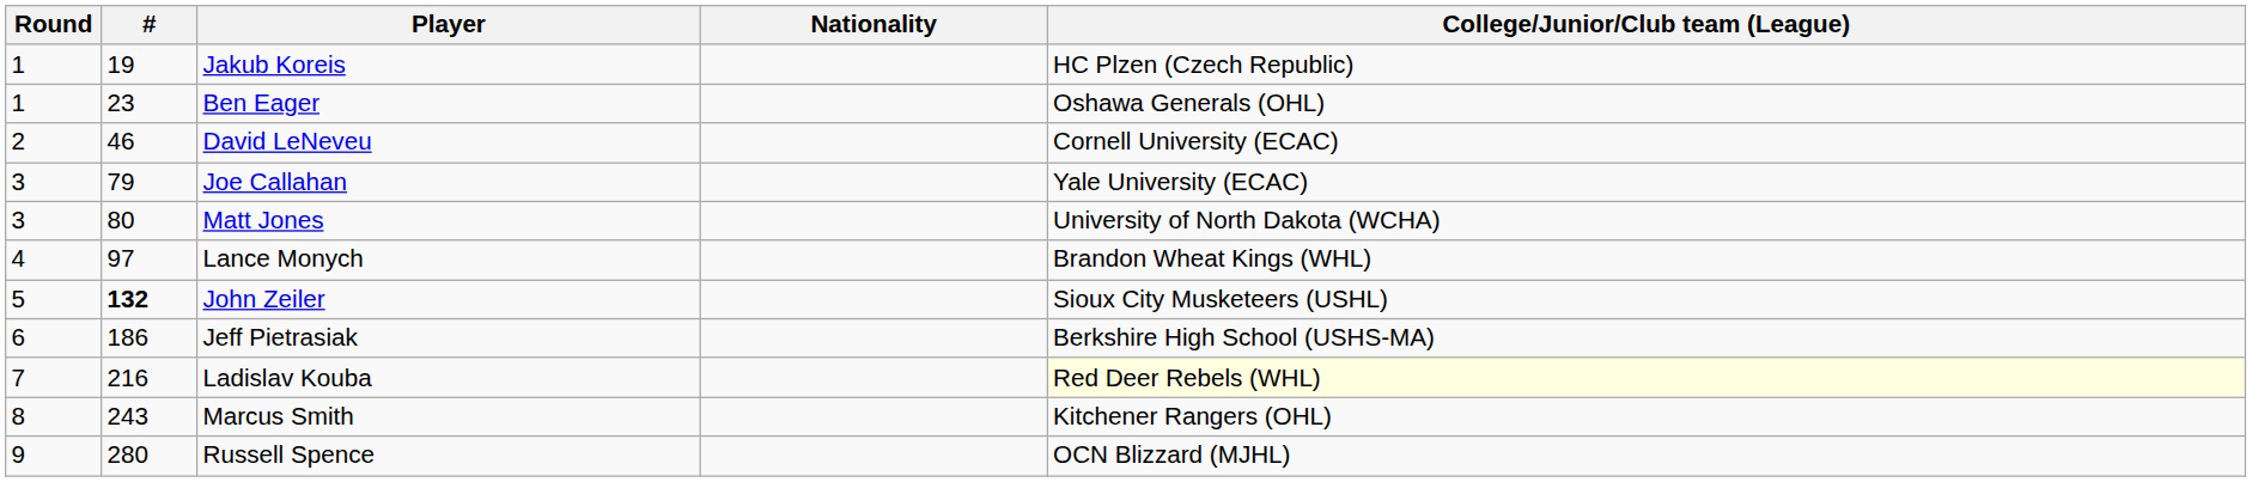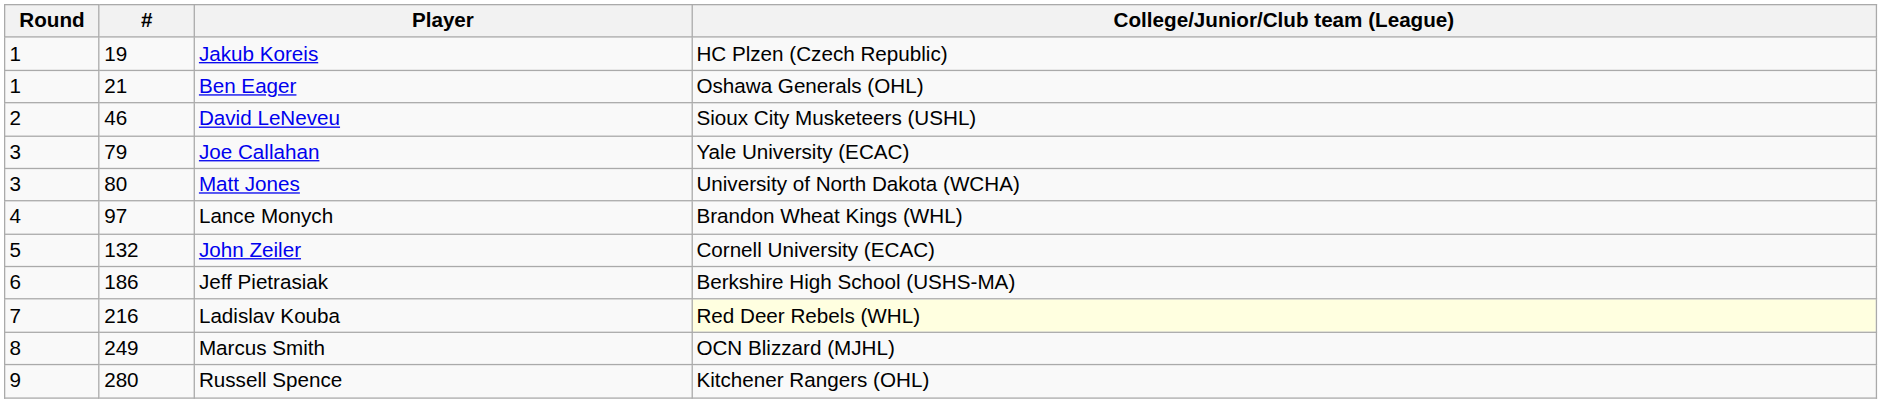 <table class="wikitable">
 <tr align="center">
 <th bgcolor="#DDDDFF" width="4.0%">Round</th>
 <th bgcolor="#DDDDFF" width="4.0%">#</th>
 <th bgcolor="#DDDDFF" width="21.0%">Player</th>
-<th bgcolor="#DDDDFF" width="14.5%">Nationality</th>
 <th bgcolor="#DDDDFF" width="50.0%">College/Junior/Club team (League)</th>
 </tr>
 <tr>
 <td>1</td>
 <td>19</td>
 <td><a href='#'>Jakub Koreis</a></td>
-<td></td>
 <td>HC Plzen (Czech Republic)</td>
 </tr>
 <tr>
 <td>1</td>
-<td>23</td>
+<td>21</td>
 <td><a href='#'>Ben Eager</a></td>
-<td></td>
 <td>Oshawa Generals (OHL)</td>
 </tr>
 <tr>
 <td>2</td>
 <td>46</td>
 <td><a href='#'>David LeNeveu</a></td>
-<td></td>
-<td>Cornell University (ECAC)</td>
+<td>Sioux City Musketeers (USHL)</td>
 </tr>
 <tr>
 <td>3</td>
 <td>79</td>
 <td><a href='#'>Joe Callahan</a></td>
-<td></td>
 <td>Yale University (ECAC)</td>
 </tr>
 <tr>
 <td>3</td>
 <td>80</td>
 <td><a href='#'>Matt Jones</a></td>
-<td></td>
 <td>University of North Dakota (WCHA)</td>
 </tr>
 <tr>
 <td>4</td>
 <td>97</td>
 <td>Lance Monych</td>
-<td></td>
 <td>Brandon Wheat Kings (WHL)</td>
 </tr>
 <tr>
 <td>5</td>
-<td><strong>132</strong></td>
+<td>132</td>
 <td><a href='#'>John Zeiler</a></td>
-<td></td>
-<td>Sioux City Musketeers (USHL)</td>
+<td>Cornell University (ECAC)</td>
 </tr>
 <tr>
 <td>6</td>
 <td>186</td>
 <td>Jeff Pietrasiak</td>
-<td></td>
 <td>Berkshire High School (USHS-MA)</td>
 </tr>
 <tr>
 <td>7</td>
 <td>216</td>
 <td>Ladislav Kouba</td>
-<td></td>
 <td style="background: lightyellow;">Red Deer Rebels (WHL)</td>
 </tr>
 <tr>
 <td>8</td>
-<td>243</td>
+<td>249</td>
 <td>Marcus Smith</td>
-<td></td>
-<td>Kitchener Rangers (OHL)</td>
+<td>OCN Blizzard (MJHL)</td>
 </tr>
 <tr>
 <td>9</td>
 <td>280</td>
 <td>Russell Spence</td>
-<td></td>
-<td>OCN Blizzard (MJHL)</td>
+<td>Kitchener Rangers (OHL)</td>
 </tr>
 </table>
